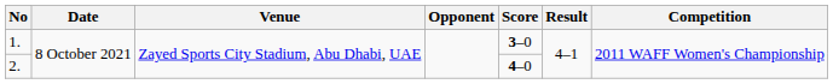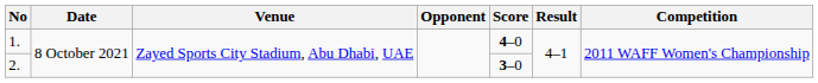 <table class="wikitable">
 <tr>
 <th>No</th>
 <th>Date</th>
 <th>Venue</th>
 <th>Opponent</th>
 <th>Score</th>
 <th>Result</th>
 <th>Competition</th>
 </tr>
 <tr>
 <td>1.</td>
 <td rowspan=2>8 October 2021</td>
 <td rowspan=2><a href='#'>Zayed Sports City Stadium</a>, <a href='#'>Abu Dhabi</a>, <a href='#'>UAE</a></td>
 <td rowspan=2></td>
-<td align=center><strong>3</strong>–0</td>
+<td align=center><strong>4</strong>–0</td>
 <td rowspan=2 align=center>4–1</td>
 <td rowspan=2><a href='#'>2011 WAFF Women's Championship</a></td>
 </tr>
 <tr>
 <td>2.</td>
-<td align=center><strong>4</strong>–0</td>
+<td align=center><strong>3</strong>–0</td>
 </tr>
 </table>
